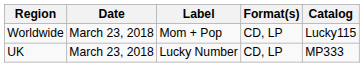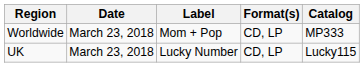 <table class="wikitable">
 <tr>
 <th>Region</th>
 <th>Date</th>
 <th>Label</th>
 <th>Format(s)</th>
 <th>Catalog</th>
 </tr>
 <tr>
 <td>Worldwide</td>
 <td>March 23, 2018</td>
 <td>Mom + Pop</td>
 <td>CD, LP</td>
-<td>Lucky115</td>
+<td>MP333</td>
 </tr>
 <tr>
 <td>UK</td>
 <td>March 23, 2018</td>
 <td>Lucky Number</td>
 <td>CD, LP</td>
-<td>MP333</td>
+<td>Lucky115</td>
 </tr>
 </table>
